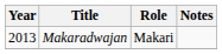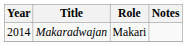 <table class="wikitable sortable">
 <tr>
 <th>Year</th>
 <th>Title</th>
 <th>Role</th>
 <th class="unsortable">Notes</th>
 </tr>
 <tr>
-<td>2013</td>
+<td>2014</td>
 <td><em>Makaradwajan</em></td>
 <td>Makari</td>
 <td></td>
 </tr>
 <tr>
 </tr>
 </table>
